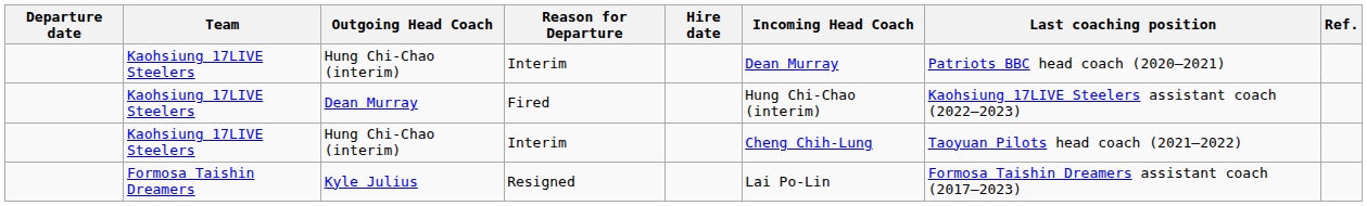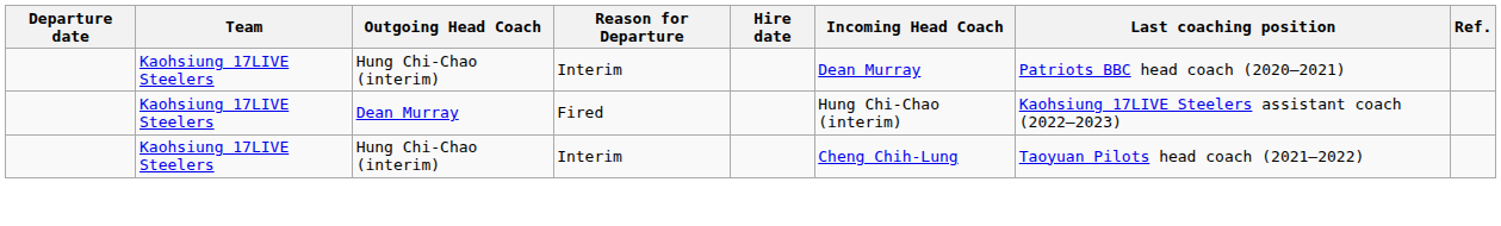 <table class="wikitable sortable">
 <tr>
 <th>Departure date</th>
 <th>Team</th>
 <th>Outgoing Head Coach</th>
 <th>Reason for Departure</th>
 <th>Hire date</th>
 <th>Incoming Head Coach</th>
 <th class="unsortable">Last coaching position</th>
 <th class="unsortable">Ref.</th>
 </tr>
 <tr>
 <td></td>
 <td><a href='#'>Kaohsiung 17LIVE Steelers</a></td>
 <td>Hung Chi-Chao (interim)</td>
 <td>Interim</td>
 <td></td>
 <td><a href='#'>Dean Murray</a></td>
 <td><a href='#'>Patriots BBC</a> head coach (2020–2021)</td>
 <td align="center"></td>
 </tr>
 <tr>
 <td></td>
 <td><a href='#'>Kaohsiung 17LIVE Steelers</a></td>
 <td><a href='#'>Dean Murray</a></td>
 <td>Fired</td>
 <td></td>
 <td>Hung Chi-Chao (interim)</td>
 <td><a href='#'>Kaohsiung 17LIVE Steelers</a> assistant coach (2022–2023)</td>
 <td align="center"></td>
 </tr>
 <tr>
 <td></td>
 <td><a href='#'>Kaohsiung 17LIVE Steelers</a></td>
 <td>Hung Chi-Chao (interim)</td>
 <td>Interim</td>
 <td></td>
 <td><a href='#'>Cheng Chih-Lung</a></td>
 <td><a href='#'>Taoyuan Pilots</a> head coach (2021–2022)</td>
 <td align="center"></td>
 </tr>
-<tr>
-<td></td>
-<td><a href='#'>Formosa Taishin Dreamers</a></td>
-<td><a href='#'>Kyle Julius</a></td>
-<td>Resigned</td>
-<td></td>
-<td>Lai Po-Lin</td>
-<td><a href='#'>Formosa Taishin Dreamers</a> assistant coach (2017–2023)</td>
-<td align="center"></td>
-</tr>
 </table>
